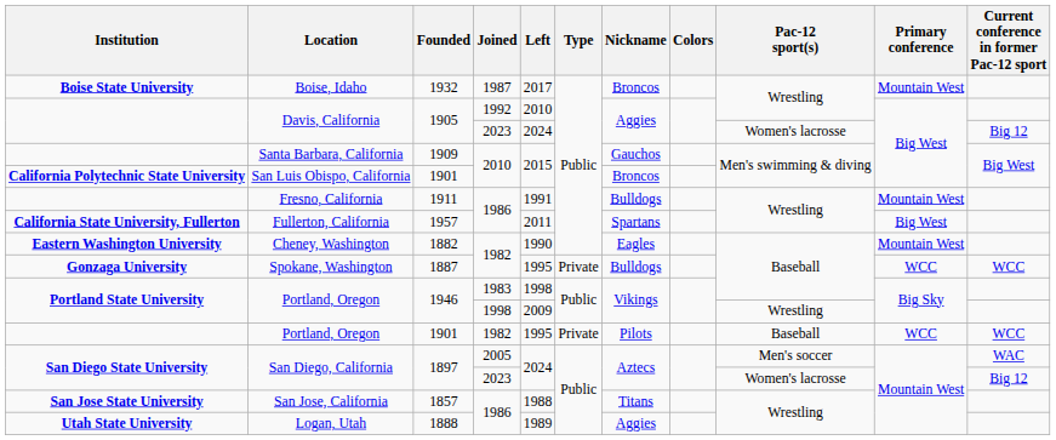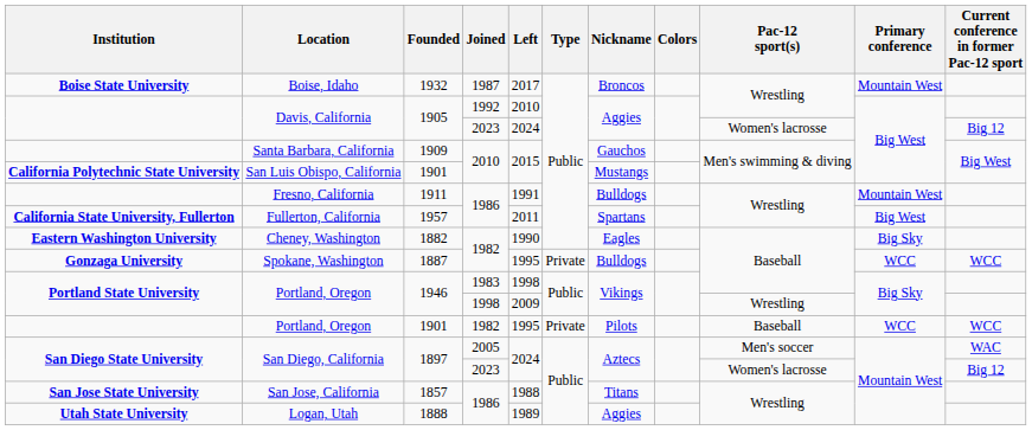 <table class="wikitable sortable" style="text-align:center">
 <tr>
 <th>Institution</th>
 <th>Location</th>
 <th>Founded</th>
 <th>Joined</th>
 <th>Left</th>
 <th>Type</th>
 <th>Nickname</th>
 <th class="unsortable">Colors</th>
 <th>Pac-12<br>sport(s)</th>
 <th>Primary<br>conference</th>
 <th>Current<br>conference<br>in former<br>Pac-12 sport</th>
 </tr>
 <tr>
 <td><strong><a href='#'>Boise State University</a></strong></td>
 <td><a href='#'>Boise, Idaho</a></td>
 <td>1932</td>
 <td>1987</td>
 <td>2017</td>
 <td rowspan="8">Public</td>
 <td><a href='#'>Broncos</a></td>
 <td></td>
 <td rowspan="2">Wrestling</td>
 <td><a href='#'>Mountain West</a></td>
 <td></td>
 </tr>
 <tr>
 <td rowspan="2"></td>
 <td rowspan="2"><a href='#'>Davis, California</a></td>
 <td rowspan="2">1905</td>
 <td>1992</td>
 <td>2010</td>
 <td rowspan="2"><a href='#'>Aggies</a></td>
 <td rowspan="2"></td>
 <td rowspan="4"><a href='#'>Big West</a></td>
 <td></td>
 </tr>
 <tr>
 <td>2023</td>
 <td>2024</td>
 <td>Women's lacrosse</td>
 <td><a href='#'>Big 12</a></td>
 </tr>
 <tr>
 <td></td>
 <td><a href='#'>Santa Barbara, California</a></td>
 <td>1909</td>
 <td rowspan="2">2010</td>
 <td rowspan="2">2015</td>
 <td><a href='#'>Gauchos</a></td>
 <td></td>
 <td rowspan="2">Men's swimming & diving</td>
 <td rowspan=2><a href='#'>Big West</a></td>
 </tr>
 <tr>
 <td><strong><a href='#'>California Polytechnic State University</a></strong></td>
 <td><a href='#'>San Luis Obispo, California</a></td>
 <td>1901</td>
-<td><a href='#'>Broncos</a></td>
+<td><a href='#'>Mustangs</a></td>
 <td></td>
 </tr>
 <tr>
 <td></td>
 <td><a href='#'>Fresno, California</a></td>
 <td>1911</td>
 <td rowspan="2">1986</td>
 <td>1991</td>
 <td><a href='#'>Bulldogs</a></td>
 <td></td>
 <td rowspan="2">Wrestling</td>
 <td><a href='#'>Mountain West</a></td>
 <td></td>
 </tr>
 <tr>
 <td><strong><a href='#'>California State University, Fullerton</a></strong></td>
 <td><a href='#'>Fullerton, California</a></td>
 <td>1957</td>
 <td>2011</td>
 <td><a href='#'>Spartans</a></td>
 <td></td>
 <td><a href='#'>Big West</a></td>
 <td></td>
 </tr>
 <tr>
 <td><strong><a href='#'>Eastern Washington University</a></strong></td>
 <td><a href='#'>Cheney, Washington</a></td>
 <td>1882</td>
 <td rowspan="2">1982</td>
 <td>1990</td>
 <td><a href='#'>Eagles</a></td>
 <td></td>
 <td rowspan="3">Baseball</td>
-<td><a href='#'>Mountain West</a></td>
+<td><a href='#'>Big Sky</a></td>
 <td></td>
 </tr>
 <tr>
 <td><strong><a href='#'>Gonzaga University</a></strong></td>
 <td><a href='#'>Spokane, Washington</a></td>
 <td>1887</td>
 <td>1995</td>
 <td>Private</td>
 <td><a href='#'>Bulldogs</a></td>
 <td></td>
 <td><a href='#'>WCC</a></td>
 <td><a href='#'>WCC</a></td>
 </tr>
 <tr>
 <td rowspan="2"><strong><a href='#'>Portland State University</a></strong></td>
 <td rowspan="2"><a href='#'>Portland, Oregon</a></td>
 <td rowspan="2">1946</td>
 <td>1983</td>
 <td>1998</td>
 <td rowspan="2">Public</td>
 <td rowspan="2"><a href='#'>Vikings</a></td>
 <td rowspan="2"></td>
 <td rowspan="2"><a href='#'>Big Sky</a></td>
 <td></td>
 </tr>
 <tr>
 <td>1998</td>
 <td>2009</td>
 <td>Wrestling</td>
 <td></td>
 </tr>
 <tr>
 <td></td>
 <td><a href='#'>Portland, Oregon</a></td>
 <td>1901</td>
 <td>1982</td>
 <td>1995</td>
 <td>Private</td>
 <td><a href='#'>Pilots</a></td>
 <td></td>
 <td>Baseball</td>
 <td><a href='#'>WCC</a></td>
 <td><a href='#'>WCC</a></td>
 </tr>
 <tr>
 <td rowspan="2"><strong><a href='#'>San Diego State University</a></strong></td>
 <td rowspan="2"><a href='#'>San Diego, California</a></td>
 <td rowspan="2">1897</td>
 <td>2005</td>
 <td rowspan="2">2024</td>
 <td rowspan="4">Public</td>
 <td rowspan="2"><a href='#'>Aztecs</a></td>
 <td rowspan="2"></td>
 <td>Men's soccer</td>
 <td rowspan="4"><a href='#'>Mountain West</a></td>
 <td><a href='#'>WAC</a></td>
 </tr>
 <tr>
 <td>2023</td>
 <td>Women's lacrosse</td>
 <td><a href='#'>Big 12</a></td>
 </tr>
 <tr>
 <td><strong><a href='#'>San Jose State University</a></strong></td>
 <td><a href='#'>San Jose, California</a></td>
 <td>1857</td>
 <td rowspan="2">1986</td>
 <td>1988</td>
 <td><a href='#'>Titans</a></td>
 <td></td>
 <td rowspan="2">Wrestling</td>
 <td></td>
 </tr>
 <tr>
 <td><strong><a href='#'>Utah State University</a></strong></td>
 <td><a href='#'>Logan, Utah</a></td>
 <td>1888</td>
 <td>1989</td>
 <td><a href='#'>Aggies</a></td>
 <td></td>
 <td></td>
 </tr>
 </table>
